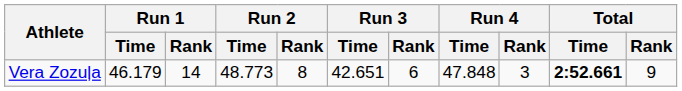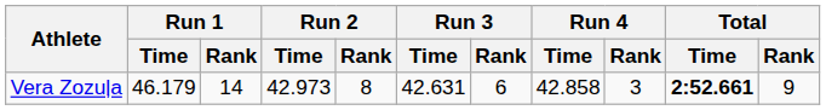 <table class="wikitable" border="1" style="font-size:90%">
 <tr>
 <th rowspan="2">Athlete</th>
 <th colspan="2">Run 1</th>
 <th colspan="2">Run 2</th>
 <th colspan="2">Run 3</th>
 <th colspan="2">Run 4</th>
 <th colspan="2">Total</th>
 </tr>
 <tr>
 <th>Time</th>
 <th>Rank</th>
 <th>Time</th>
 <th>Rank</th>
 <th>Time</th>
 <th>Rank</th>
 <th>Time</th>
 <th>Rank</th>
 <th>Time</th>
 <th>Rank</th>
 </tr>
 <tr>
 <td><a href='#'>Vera Zozuļa</a></td>
 <td align="center">46.179</td>
 <td align="center">14</td>
-<td align="center">48.773</td>
+<td align="center">42.973</td>
 <td align="center">8</td>
-<td align="center">42.651</td>
+<td align="center">42.631</td>
 <td align="center">6</td>
-<td align="center">47.848</td>
+<td align="center">42.858</td>
 <td align="center">3</td>
 <td align="center"><strong>2:52.661</strong></td>
 <td align="center">9</td>
 </tr>
 </table>
